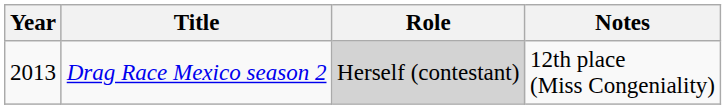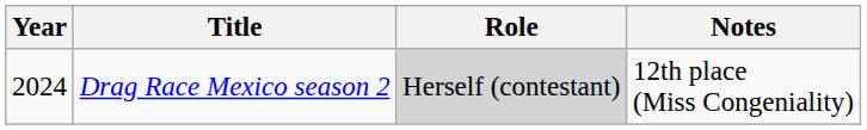 <table class="wikitable plainrowheaders" style="text-align:left;">
 <tr>
 <th>Year</th>
 <th>Title</th>
 <th>Role</th>
 <th>Notes</th>
 </tr>
 <tr>
-<td>2013</td>
+<td>2024</td>
 <td><em><a href='#'>Drag Race Mexico season 2</a></em></td>
 <td style="background: lightgrey;">Herself (contestant)</td>
 <td>12th place<br>(Miss Congeniality)</td>
 </tr>
 </table>
